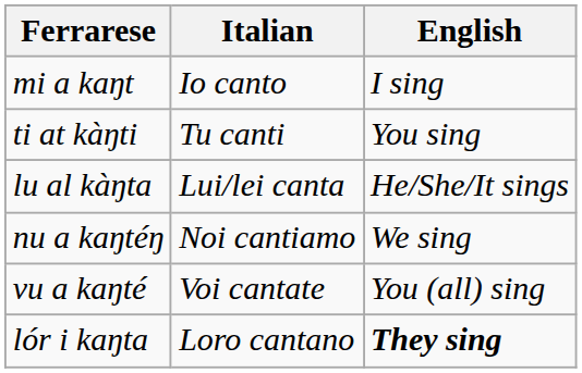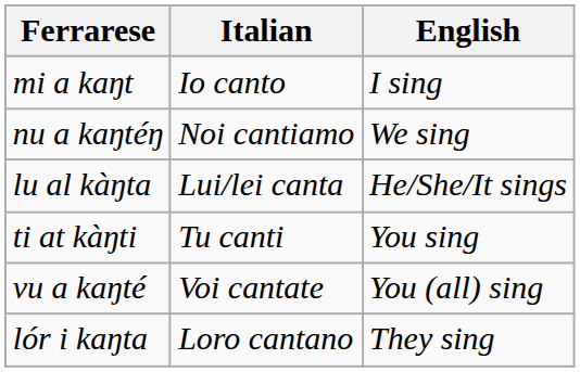 <table class="wikitable">
 <tr>
 <th>Ferrarese</th>
 <th>Italian</th>
 <th>English</th>
 </tr>
 <tr>
 <td><em>mi a kaŋt</em></td>
 <td><em>Io canto</em></td>
 <td><em>I sing</em></td>
 </tr>
 <tr>
-<td><em>ti at kàŋti</em></td>
-<td><em>Tu canti</em></td>
-<td><em>You sing</em></td>
+<td><em>nu a kaŋtéŋ</em></td>
+<td><em>Noi cantiamo</em></td>
+<td><em>We sing</em></td>
 </tr>
 <tr>
 <td><em>lu al kàŋta</em></td>
 <td><em>Lui/lei canta</em></td>
 <td><em>He/She/It sings</em></td>
 </tr>
 <tr>
-<td><em>nu a kaŋtéŋ</em></td>
-<td><em>Noi cantiamo</em></td>
-<td><em>We sing</em></td>
+<td><em>ti at kàŋti</em></td>
+<td><em>Tu canti</em></td>
+<td><em>You sing</em></td>
 </tr>
 <tr>
 <td><em>vu a kaŋté</em></td>
 <td><em>Voi cantate</em></td>
 <td><em>You (all) sing</em></td>
 </tr>
 <tr>
 <td><em>lór i kaŋta</em></td>
 <td><em>Loro cantano</em></td>
-<td><strong><em>They sing</em></strong></td>
+<td><em>They sing</em></td>
 </tr>
 </table>
